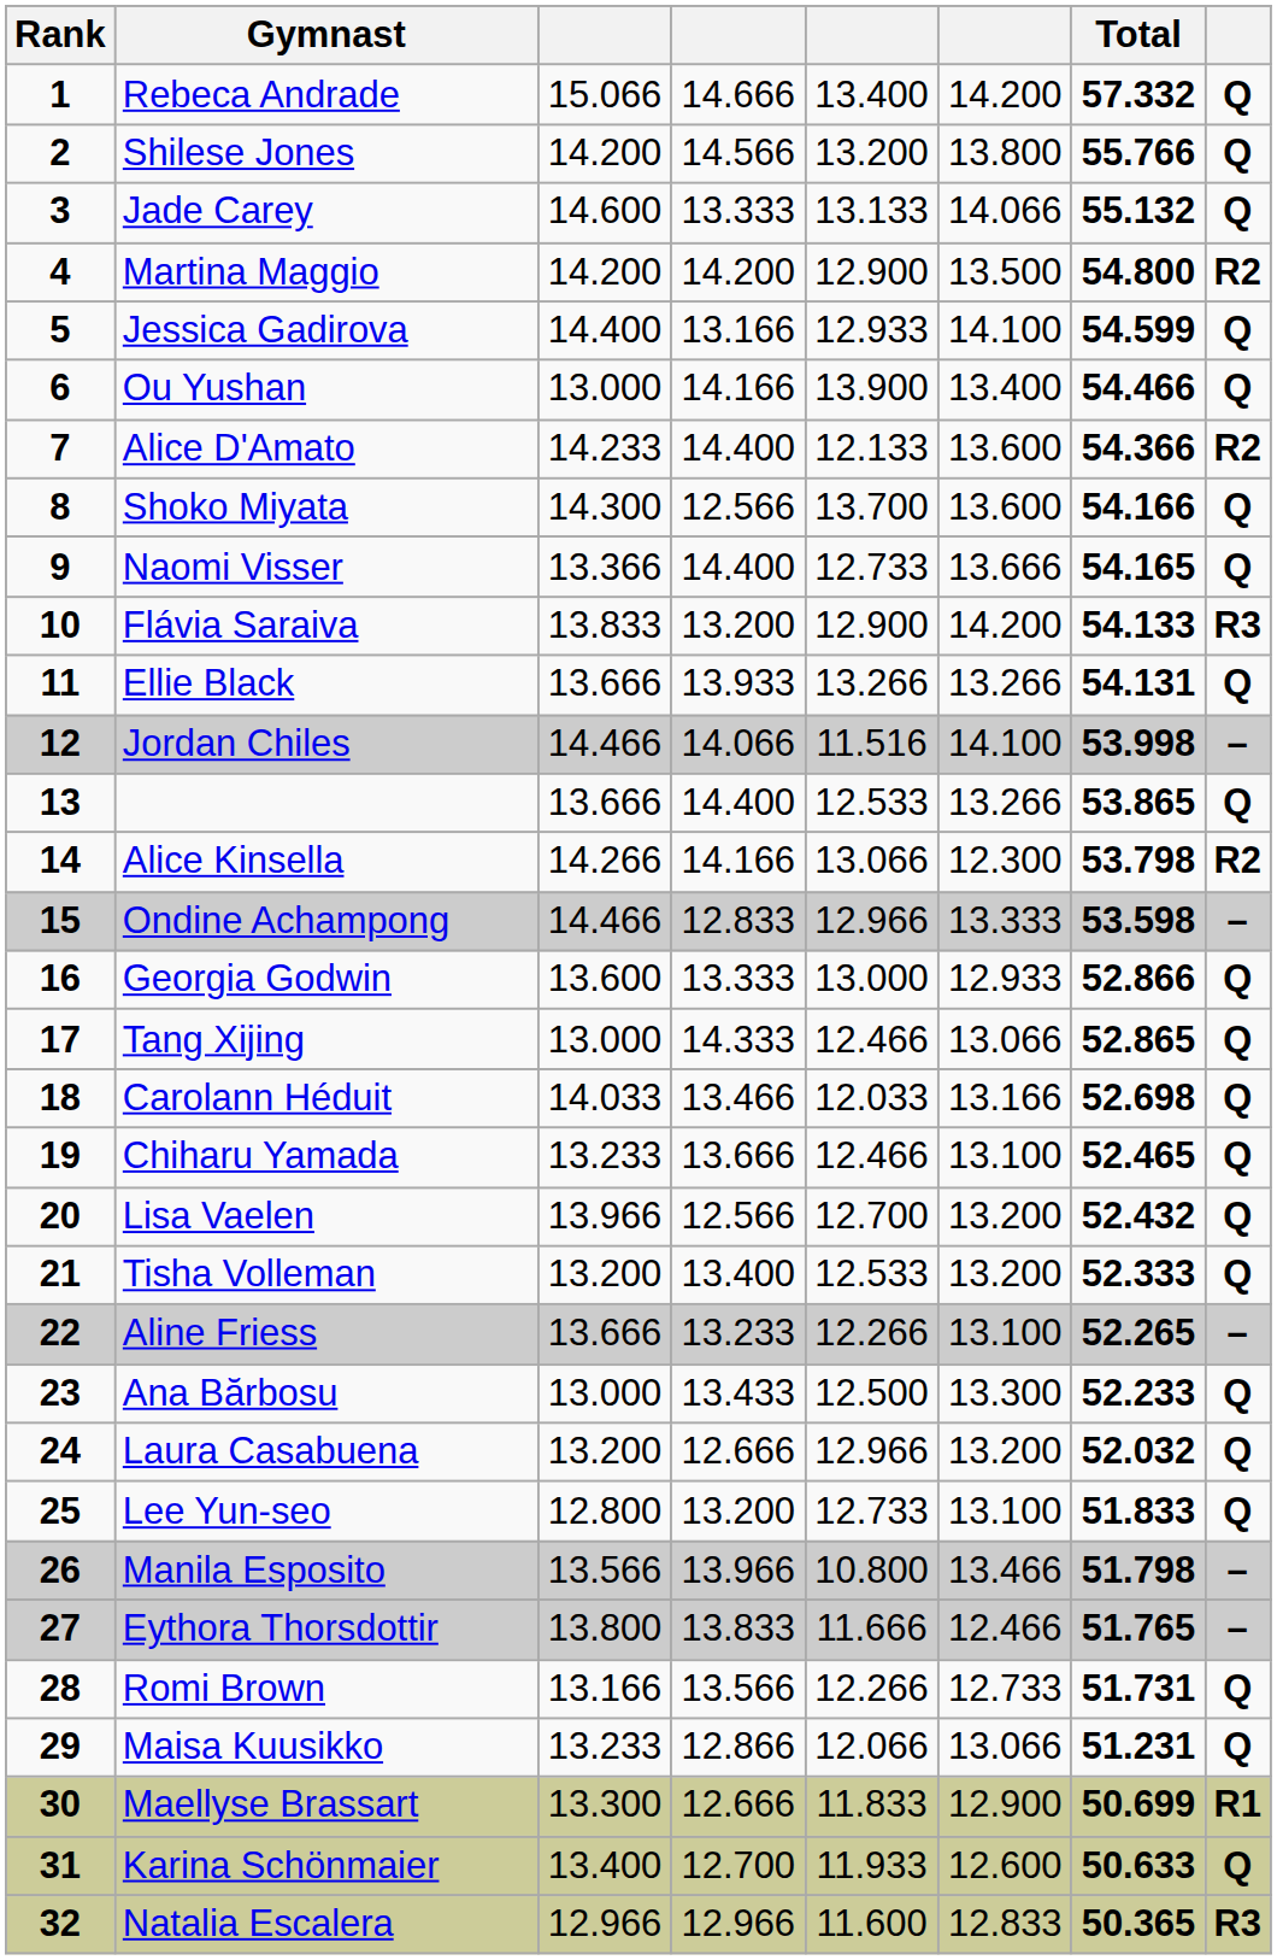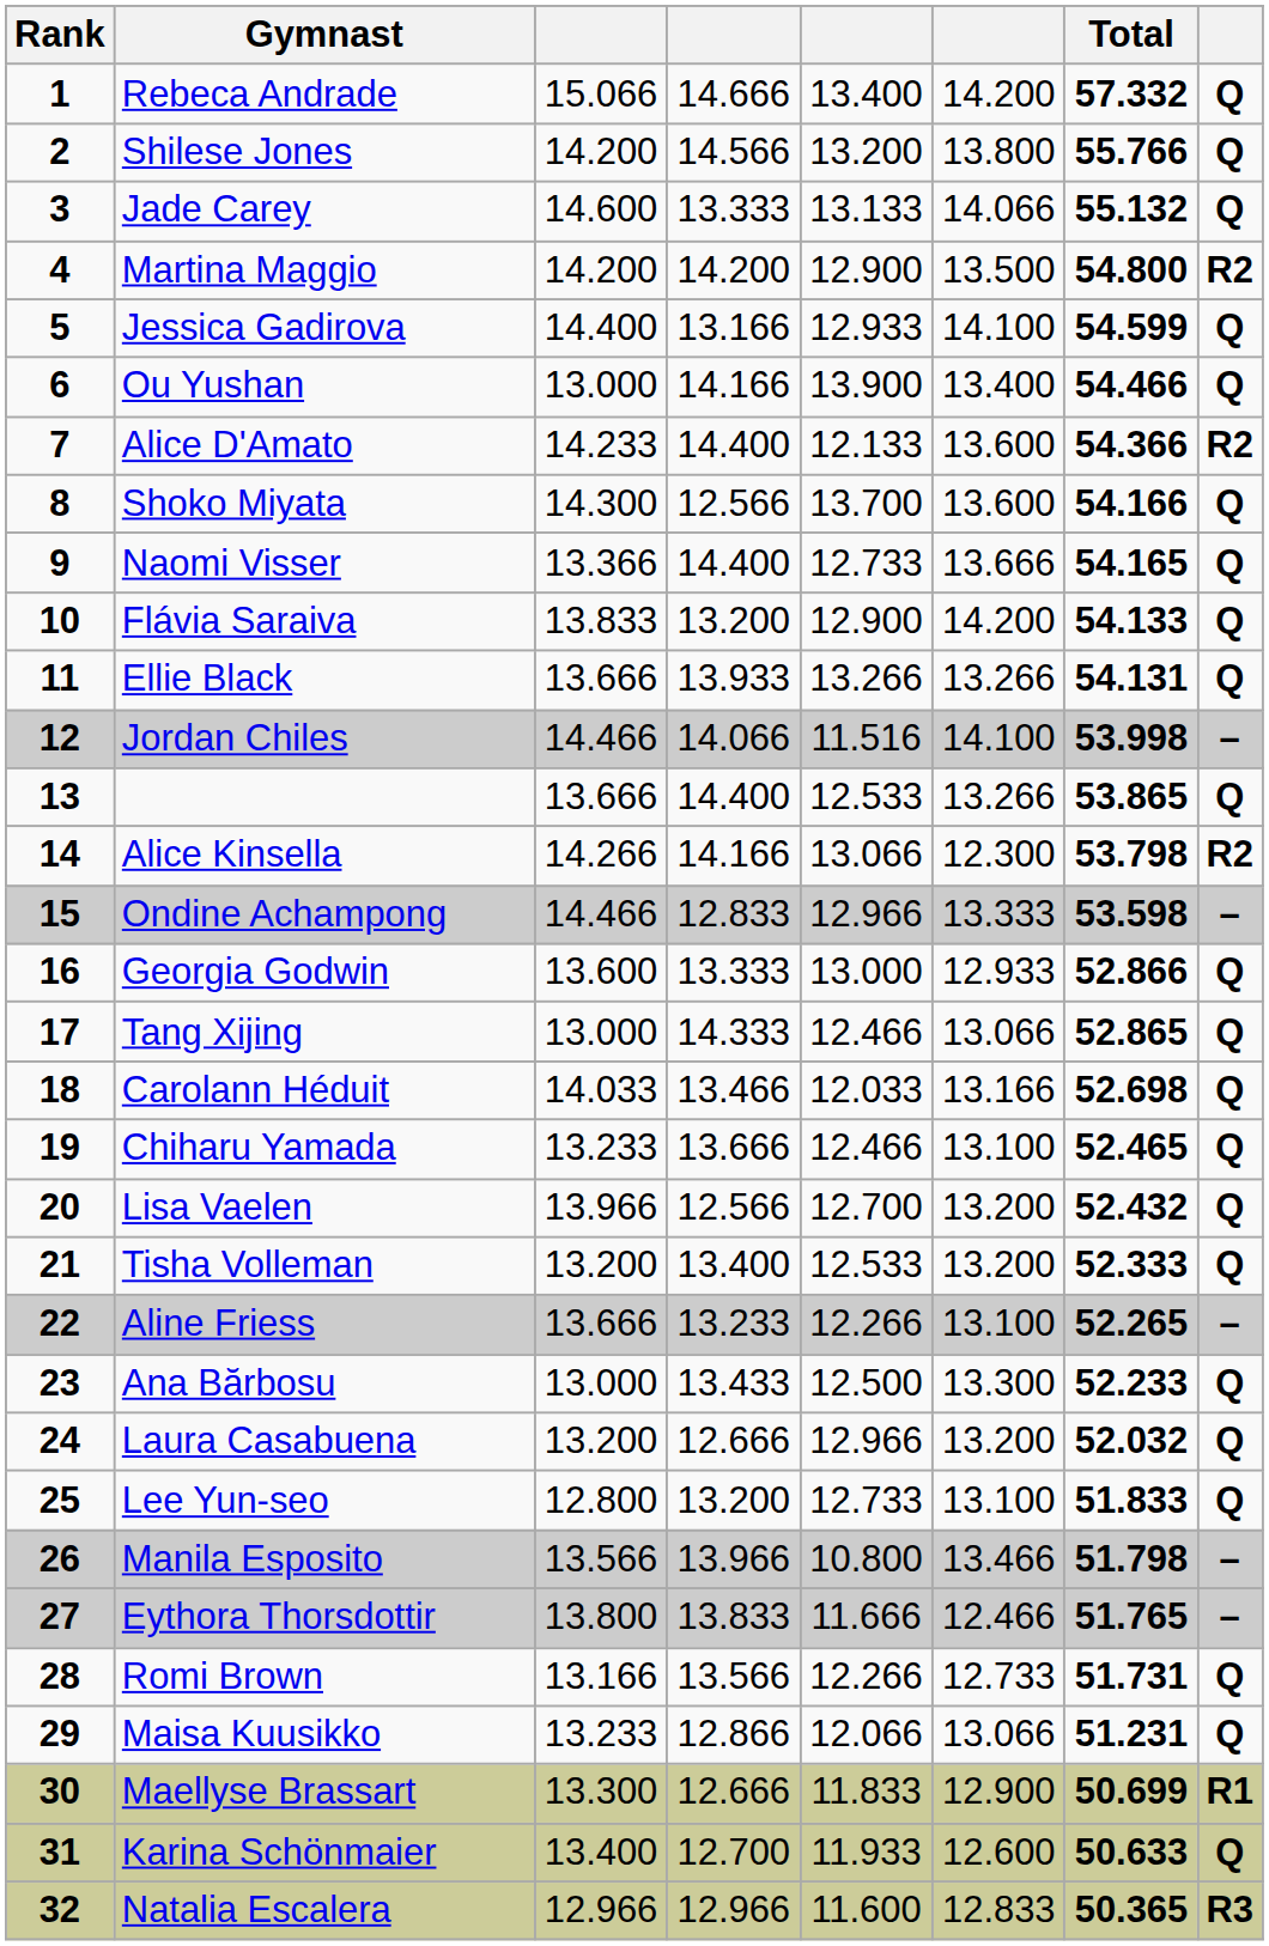 <table class="wikitable sortable" style="text-align:center; font-size:100%">
 <tr>
 <th scope="col" style="width:15px;">Rank</th>
 <th scope="col" style="width:175px;">Gymnast</th>
 <th scope="col" style="width:50px;"></th>
 <th scope="col" style="width:50px;"></th>
 <th scope="col" style="width:50px;"></th>
 <th scope="col" style="width:50px;"></th>
 <th scope="col" style="width:50px;">Total</th>
 <th scope="col" style="width:15px;"></th>
 </tr>
 <tr>
 <td scope="row" style="text-align:center;"><strong>1</strong></td>
 <td style="text-align:left;"> <a href='#'>Rebeca Andrade</a></td>
 <td>15.066</td>
 <td>14.666</td>
 <td>13.400</td>
 <td>14.200</td>
 <td><strong>57.332</strong></td>
 <td><strong>Q</strong></td>
 </tr>
 <tr>
 <td scope="row" style="text-align:center;"><strong>2</strong></td>
 <td style="text-align:left;"> <a href='#'>Shilese Jones</a></td>
 <td>14.200</td>
 <td>14.566</td>
 <td>13.200</td>
 <td>13.800</td>
 <td><strong>55.766</strong></td>
 <td><strong>Q</strong></td>
 </tr>
 <tr>
 <td scope="row" style="text-align:center;"><strong>3</strong></td>
 <td style="text-align:left;"> <a href='#'>Jade Carey</a></td>
 <td>14.600</td>
 <td>13.333</td>
 <td>13.133</td>
 <td>14.066</td>
 <td><strong>55.132</strong></td>
 <td><strong>Q</strong></td>
 </tr>
 <tr>
 <td scope="row" style="text-align:center;"><strong>4</strong></td>
 <td style="text-align:left;"> <a href='#'>Martina Maggio</a></td>
 <td>14.200</td>
 <td>14.200</td>
 <td>12.900</td>
 <td>13.500</td>
 <td><strong>54.800</strong></td>
 <td><strong>R2</strong></td>
 </tr>
 <tr>
 <td scope="row" style="text-align:center;"><strong>5</strong></td>
 <td style="text-align:left;"> <a href='#'>Jessica Gadirova</a></td>
 <td>14.400</td>
 <td>13.166</td>
 <td>12.933</td>
 <td>14.100</td>
 <td><strong>54.599</strong></td>
 <td><strong>Q</strong></td>
 </tr>
 <tr>
 <td scope="row" style="text-align:center;"><strong>6</strong></td>
 <td style="text-align:left;"> <a href='#'>Ou Yushan</a></td>
 <td>13.000</td>
 <td>14.166</td>
 <td>13.900</td>
 <td>13.400</td>
 <td><strong>54.466</strong></td>
 <td><strong>Q</strong></td>
 </tr>
 <tr>
 <td scope="row" style="text-align:center;"><strong>7</strong></td>
 <td style="text-align:left;"> <a href='#'>Alice D'Amato</a></td>
 <td>14.233</td>
 <td>14.400</td>
 <td>12.133</td>
 <td>13.600</td>
 <td><strong>54.366</strong></td>
 <td><strong>R2</strong></td>
 </tr>
 <tr>
 <td scope="row" style="text-align:center;"><strong>8</strong></td>
 <td style="text-align:left;"> <a href='#'>Shoko Miyata</a></td>
 <td>14.300</td>
 <td>12.566</td>
 <td>13.700</td>
 <td>13.600</td>
 <td><strong>54.166</strong></td>
 <td><strong>Q</strong></td>
 </tr>
 <tr>
 <td scope="row" style="text-align:center;"><strong>9</strong></td>
 <td style="text-align:left;"> <a href='#'>Naomi Visser</a></td>
 <td>13.366</td>
 <td>14.400</td>
 <td>12.733</td>
 <td>13.666</td>
 <td><strong>54.165</strong></td>
 <td><strong>Q</strong></td>
 </tr>
 <tr>
 <td scope="row" style="text-align:center;"><strong>10</strong></td>
 <td style="text-align:left;"> <a href='#'>Flávia Saraiva</a></td>
 <td>13.833</td>
 <td>13.200</td>
 <td>12.900</td>
 <td>14.200</td>
 <td><strong>54.133</strong></td>
-<td><strong>R3</strong></td>
+<td><strong>Q</strong></td>
 </tr>
 <tr>
 <td scope="row" style="text-align:center;"><strong>11</strong></td>
 <td style="text-align:left;"> <a href='#'>Ellie Black</a></td>
 <td>13.666</td>
 <td>13.933</td>
 <td>13.266</td>
 <td>13.266</td>
 <td><strong>54.131</strong></td>
 <td><strong>Q</strong></td>
 </tr>
 <tr style="background:#cccccc;">
 <td scope="row" style="text-align:center;"><strong>12</strong></td>
 <td style="text-align:left;"> <a href='#'>Jordan Chiles</a></td>
 <td>14.466</td>
 <td>14.066</td>
 <td>11.516</td>
 <td>14.100</td>
 <td><strong>53.998</strong></td>
 <td><strong>–</strong></td>
 </tr>
 <tr>
 <td scope="row" style="text-align:center;"><strong>13</strong></td>
 <td style="text-align:left;"></td>
 <td>13.666</td>
 <td>14.400</td>
 <td>12.533</td>
 <td>13.266</td>
 <td><strong>53.865</strong></td>
 <td><strong>Q</strong></td>
 </tr>
 <tr>
 <td scope="row" style="text-align:center;"><strong>14</strong></td>
 <td style="text-align:left;"> <a href='#'>Alice Kinsella</a></td>
 <td>14.266</td>
 <td>14.166</td>
 <td>13.066</td>
 <td>12.300</td>
 <td><strong>53.798</strong></td>
 <td><strong>R2</strong></td>
 </tr>
 <tr style="background:#cccccc;">
 <td scope="row" style="text-align:center;"><strong>15</strong></td>
 <td style="text-align:left;"> <a href='#'>Ondine Achampong</a></td>
 <td>14.466</td>
 <td>12.833</td>
 <td>12.966</td>
 <td>13.333</td>
 <td><strong>53.598</strong></td>
 <td><strong>–</strong></td>
 </tr>
 <tr>
 <td scope="row" style="text-align:center;"><strong>16</strong></td>
 <td style="text-align:left;"> <a href='#'>Georgia Godwin</a></td>
 <td>13.600</td>
 <td>13.333</td>
 <td>13.000</td>
 <td>12.933</td>
 <td><strong>52.866</strong></td>
 <td><strong>Q</strong></td>
 </tr>
 <tr>
 <td scope="row" style="text-align:center;"><strong>17</strong></td>
 <td style="text-align:left;"> <a href='#'>Tang Xijing</a></td>
 <td>13.000</td>
 <td>14.333</td>
 <td>12.466</td>
 <td>13.066</td>
 <td><strong>52.865</strong></td>
 <td><strong>Q</strong></td>
 </tr>
 <tr>
 <td scope="row" style="text-align:center;"><strong>18</strong></td>
 <td style="text-align:left;"> <a href='#'>Carolann Héduit</a></td>
 <td>14.033</td>
 <td>13.466</td>
 <td>12.033</td>
 <td>13.166</td>
 <td><strong>52.698</strong></td>
 <td><strong>Q</strong></td>
 </tr>
 <tr>
 <td scope="row" style="text-align:center;"><strong>19</strong></td>
 <td style="text-align:left;"> <a href='#'>Chiharu Yamada</a></td>
 <td>13.233</td>
 <td>13.666</td>
 <td>12.466</td>
 <td>13.100</td>
 <td><strong>52.465</strong></td>
 <td><strong>Q</strong></td>
 </tr>
 <tr>
 <td scope="row" style="text-align:center;"><strong>20</strong></td>
 <td style="text-align:left;"> <a href='#'>Lisa Vaelen</a></td>
 <td>13.966</td>
 <td>12.566</td>
 <td>12.700</td>
 <td>13.200</td>
 <td><strong>52.432</strong></td>
 <td><strong>Q</strong></td>
 </tr>
 <tr>
 <td scope="row" style="text-align:center;"><strong>21</strong></td>
 <td style="text-align:left;"> <a href='#'>Tisha Volleman</a></td>
 <td>13.200</td>
 <td>13.400</td>
 <td>12.533</td>
 <td>13.200</td>
 <td><strong>52.333</strong></td>
 <td><strong>Q</strong></td>
 </tr>
 <tr style="background:#cccccc;">
 <td scope="row" style="text-align:center;"><strong>22</strong></td>
 <td style="text-align:left;"> <a href='#'>Aline Friess</a></td>
 <td>13.666</td>
 <td>13.233</td>
 <td>12.266</td>
 <td>13.100</td>
 <td><strong>52.265</strong></td>
 <td><strong>–</strong></td>
 </tr>
 <tr>
 <td scope="row" style="text-align:center;"><strong>23</strong></td>
 <td style="text-align:left;"> <a href='#'>Ana Bărbosu</a></td>
 <td>13.000</td>
 <td>13.433</td>
 <td>12.500</td>
 <td>13.300</td>
 <td><strong>52.233</strong></td>
 <td><strong>Q</strong></td>
 </tr>
 <tr>
 <td scope="row" style="text-align:center;"><strong>24</strong></td>
 <td style="text-align:left;"> <a href='#'>Laura Casabuena</a></td>
 <td>13.200</td>
 <td>12.666</td>
 <td>12.966</td>
 <td>13.200</td>
 <td><strong>52.032</strong></td>
 <td><strong>Q</strong></td>
 </tr>
 <tr>
 <td scope="row" style="text-align:center;"><strong>25</strong></td>
 <td style="text-align:left;"> <a href='#'>Lee Yun-seo</a></td>
 <td>12.800</td>
 <td>13.200</td>
 <td>12.733</td>
 <td>13.100</td>
 <td><strong>51.833</strong></td>
 <td><strong>Q</strong></td>
 </tr>
 <tr style="background:#cccccc;">
 <td scope="row" style="text-align:center;"><strong>26</strong></td>
 <td style="text-align:left;"> <a href='#'>Manila Esposito</a></td>
 <td>13.566</td>
 <td>13.966</td>
 <td>10.800</td>
 <td>13.466</td>
 <td><strong>51.798</strong></td>
 <td><strong>–</strong></td>
 </tr>
 <tr style="background:#cccccc;">
 <td scope="row" style="text-align:center;"><strong>27</strong></td>
 <td style="text-align:left;"> <a href='#'>Eythora Thorsdottir</a></td>
 <td>13.800</td>
 <td>13.833</td>
 <td>11.666</td>
 <td>12.466</td>
 <td><strong>51.765</strong></td>
 <td><strong>–</strong></td>
 </tr>
 <tr>
 <td scope="row" style="text-align:center;"><strong>28</strong></td>
 <td style="text-align:left;"> <a href='#'>Romi Brown</a></td>
 <td>13.166</td>
 <td>13.566</td>
 <td>12.266</td>
 <td>12.733</td>
 <td><strong>51.731</strong></td>
 <td><strong>Q</strong></td>
 </tr>
 <tr>
 <td scope="row" style="text-align:center;"><strong>29</strong></td>
 <td style="text-align:left;"> <a href='#'>Maisa Kuusikko</a></td>
 <td>13.233</td>
 <td>12.866</td>
 <td>12.066</td>
 <td>13.066</td>
 <td><strong>51.231</strong></td>
 <td><strong>Q</strong></td>
 </tr>
 <tr style="background:#cccc99;">
 <td scope="row" style="text-align:center;"><strong>30</strong></td>
 <td style="text-align:left;"> <a href='#'>Maellyse Brassart</a></td>
 <td>13.300</td>
 <td>12.666</td>
 <td>11.833</td>
 <td>12.900</td>
 <td><strong>50.699</strong></td>
 <td><strong>R1</strong></td>
 </tr>
 <tr style="background:#cccc99;">
 <td scope="row" style="text-align:center;"><strong>31</strong></td>
 <td style="text-align:left;"> <a href='#'>Karina Schönmaier</a></td>
 <td>13.400</td>
 <td>12.700</td>
 <td>11.933</td>
 <td>12.600</td>
 <td><strong>50.633</strong></td>
 <td><strong>Q</strong></td>
 </tr>
 <tr style="background:#cccc99;">
 <td scope="row" style="text-align:center;"><strong>32</strong></td>
 <td style="text-align:left;"> <a href='#'>Natalia Escalera</a></td>
 <td>12.966</td>
 <td>12.966</td>
 <td>11.600</td>
 <td>12.833</td>
 <td><strong>50.365</strong></td>
 <td><strong>R3</strong></td>
 </tr>
 </table>
